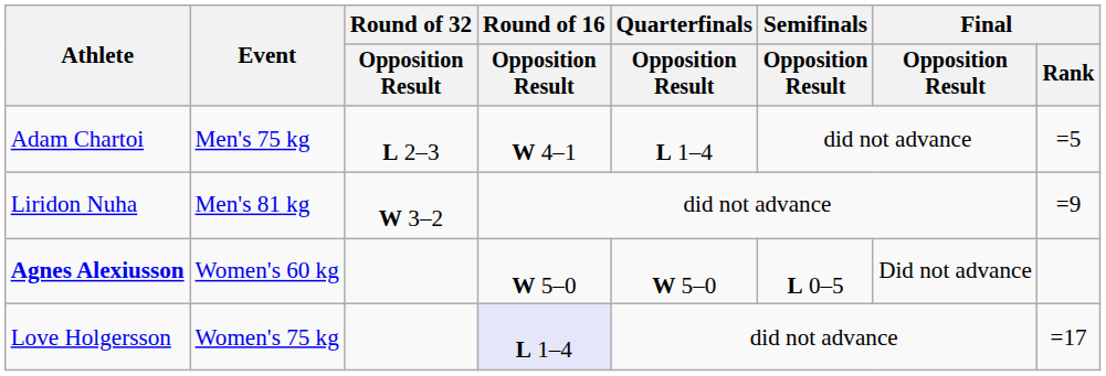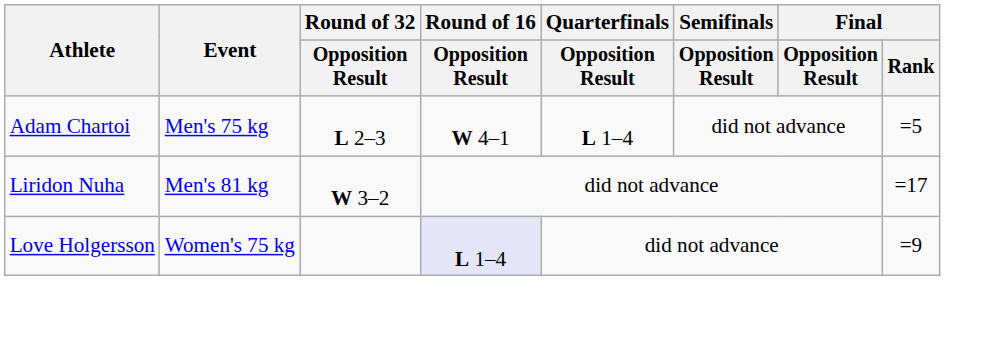 <table class="wikitable" style="font-size:90%">
 <tr>
 <th rowspan="2">Athlete</th>
 <th rowspan="2">Event</th>
 <th>Round of 32</th>
 <th>Round of 16</th>
 <th>Quarterfinals</th>
 <th>Semifinals</th>
 <th colspan=2>Final</th>
 </tr>
 <tr style="font-size:95%">
 <th>Opposition<br>Result</th>
 <th>Opposition<br>Result</th>
 <th>Opposition<br>Result</th>
 <th>Opposition<br>Result</th>
 <th>Opposition<br>Result</th>
 <th>Rank</th>
 </tr>
 <tr align=center>
 <td align=left><a href='#'>Adam Chartoi</a></td>
 <td align=left><a href='#'>Men's 75 kg</a></td>
 <td><br><strong>L</strong> 2–3</td>
 <td><br><strong>W</strong> 4–1</td>
 <td><br><strong>L</strong> 1–4</td>
 <td colspan=2>did not advance</td>
 <td>=5</td>
 </tr>
 <tr align=center>
 <td align=left><a href='#'>Liridon Nuha</a></td>
 <td align=left><a href='#'>Men's 81 kg</a></td>
 <td><br><strong>W</strong> 3–2</td>
 <td colspan=4>did not advance</td>
-<td>=9</td>
-</tr>
-<tr align=center>
-<td align=left><strong><a href='#'>Agnes Alexiusson</a></strong></td>
-<td align=left><a href='#'>Women's 60 kg</a></td>
-<td></td>
-<td><br><strong>W</strong> 5–0</td>
-<td><br><strong>W</strong> 5–0</td>
-<td><br><strong>L</strong> 0–5</td>
-<td>Did not advance</td>
-<td></td>
+<td>=17</td>
 </tr>
 <tr align=center>
 <td align=left><a href='#'>Love Holgersson</a></td>
 <td align=left><a href='#'>Women's 75 kg</a></td>
 <td></td>
 <td style="background: lavender;"><br><strong>L</strong> 1–4</td>
 <td colspan=3>did not advance</td>
-<td>=17</td>
+<td>=9</td>
 </tr>
 </table>
